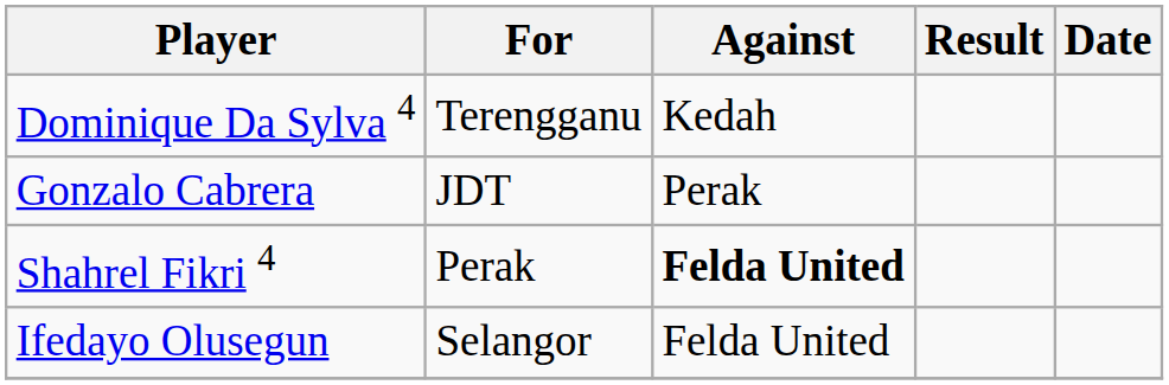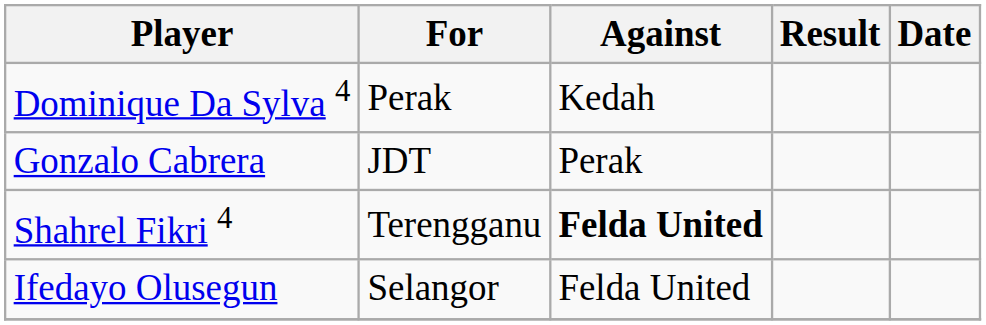 <table class="wikitable" style="text-align:left">
 <tr>
 <th>Player</th>
 <th>For</th>
 <th>Against</th>
 <th>Result</th>
 <th>Date</th>
 </tr>
 <tr>
 <td> <a href='#'>Dominique Da Sylva</a> <sup>4</sup></td>
-<td>Terengganu</td>
+<td>Perak</td>
 <td>Kedah</td>
 <td></td>
 <td></td>
 </tr>
 <tr>
 <td> <a href='#'>Gonzalo Cabrera</a></td>
 <td>JDT</td>
 <td>Perak</td>
 <td></td>
 <td></td>
 </tr>
 <tr>
 <td> <a href='#'>Shahrel Fikri</a> <sup>4</sup></td>
-<td>Perak</td>
+<td>Terengganu</td>
 <td><strong>Felda United</strong></td>
 <td></td>
 <td></td>
 </tr>
 <tr>
 <td> <a href='#'>Ifedayo Olusegun</a></td>
 <td>Selangor</td>
 <td>Felda United</td>
 <td></td>
 <td></td>
 </tr>
 <tr>
 </tr>
 </table>
